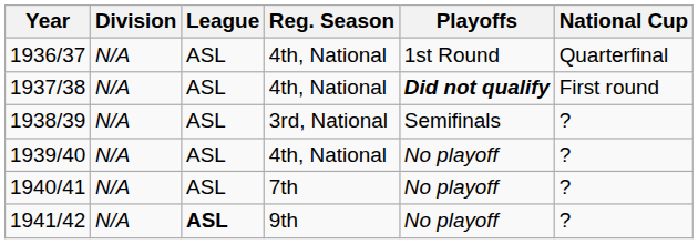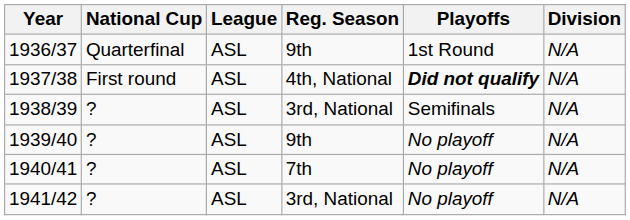 <table class="wikitable">
 <tr>
 <th>Year</th>
-<th>Division</th>
+<th>National Cup</th>
 <th>League</th>
 <th>Reg. Season</th>
 <th>Playoffs</th>
-<th>National Cup</th>
+<th>Division</th>
 </tr>
 <tr>
 <td>1936/37</td>
+<td>Quarterfinal</td>
+<td>ASL</td>
+<td>9th</td>
+<td>1st Round</td>
 <td><em>N/A</em></td>
-<td>ASL</td>
-<td>4th, National</td>
-<td>1st Round</td>
-<td>Quarterfinal</td>
 </tr>
 <tr>
 <td>1937/38</td>
-<td><em>N/A</em></td>
+<td>First round</td>
 <td>ASL</td>
 <td>4th, National</td>
 <td><strong><em>Did not qualify</em></strong></td>
-<td>First round</td>
+<td><em>N/A</em></td>
 </tr>
 <tr>
 <td>1938/39</td>
-<td><em>N/A</em></td>
+<td>?</td>
 <td>ASL</td>
 <td>3rd, National</td>
 <td>Semifinals</td>
-<td>?</td>
+<td><em>N/A</em></td>
 </tr>
 <tr>
 <td>1939/40</td>
+<td>?</td>
+<td>ASL</td>
+<td>9th</td>
+<td><em>No playoff</em></td>
 <td><em>N/A</em></td>
-<td>ASL</td>
-<td>4th, National</td>
-<td><em>No playoff</em></td>
-<td>?</td>
 </tr>
 <tr>
 <td>1940/41</td>
-<td><em>N/A</em></td>
+<td>?</td>
 <td>ASL</td>
 <td>7th</td>
 <td><em>No playoff</em></td>
-<td>?</td>
+<td><em>N/A</em></td>
 </tr>
 <tr>
 <td>1941/42</td>
+<td>?</td>
+<td>ASL</td>
+<td>3rd, National</td>
+<td><em>No playoff</em></td>
 <td><em>N/A</em></td>
-<td><strong>ASL</strong></td>
-<td>9th</td>
-<td><em>No playoff</em></td>
-<td>?</td>
 </tr>
 </table>
